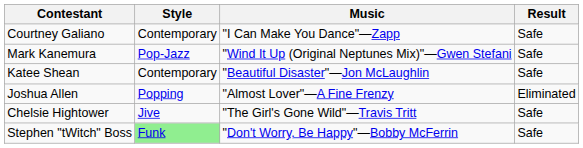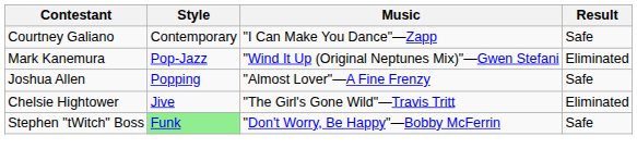 <table class="wikitable">
 <tr>
 <th>Contestant</th>
 <th>Style</th>
 <th>Music</th>
 <th>Result</th>
 </tr>
 <tr>
 <td>Courtney Galiano</td>
 <td>Contemporary</td>
 <td>"I Can Make You Dance"—<a href='#'>Zapp</a></td>
 <td>Safe</td>
 </tr>
 <tr>
 <td>Mark Kanemura</td>
 <td><a href='#'>Pop-Jazz</a></td>
 <td>"<a href='#'>Wind It Up</a> (Original Neptunes Mix)"—<a href='#'>Gwen Stefani</a></td>
-<td>Safe</td>
-</tr>
-<tr>
-<td>Katee Shean</td>
-<td>Contemporary</td>
-<td>"<a href='#'>Beautiful Disaster</a>"—<a href='#'>Jon McLaughlin</a></td>
-<td>Safe</td>
+<td>Eliminated</td>
 </tr>
 <tr>
 <td>Joshua Allen</td>
 <td><a href='#'>Popping</a></td>
 <td>"Almost Lover"—<a href='#'>A Fine Frenzy</a></td>
-<td>Eliminated</td>
+<td>Safe</td>
 </tr>
 <tr>
 <td>Chelsie Hightower</td>
 <td><a href='#'>Jive</a></td>
 <td>"The Girl's Gone Wild"—<a href='#'>Travis Tritt</a></td>
-<td>Safe</td>
+<td>Eliminated</td>
 </tr>
 <tr>
 <td>Stephen "tWitch" Boss</td>
 <td style="background: lightgreen;"><a href='#'>Funk</a></td>
 <td>"<a href='#'>Don't Worry, Be Happy</a>"—<a href='#'>Bobby McFerrin</a></td>
 <td>Safe</td>
 </tr>
 </table>
